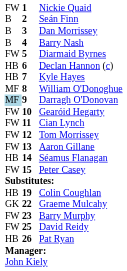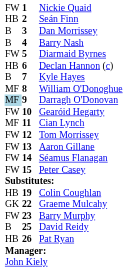 <table style="font-size:90%; margin:0.2em auto;" cellspacing="0" cellpadding="0">
 <tr>
 <th width="25"></th>
 <th width="25"></th>
 </tr>
 <tr>
 <td>FW</td>
 <td><strong>1</strong></td>
 <td><a href='#'>Nickie Quaid</a></td>
 </tr>
 <tr>
-<td>B</td>
+<td>HB</td>
 <td><strong>2</strong></td>
 <td><a href='#'>Seán Finn</a></td>
 </tr>
 <tr>
 <td>B</td>
 <td><strong>3</strong></td>
 <td><a href='#'>Dan Morrissey</a></td>
 </tr>
 <tr>
 <td>B</td>
 <td><strong>4</strong></td>
 <td><a href='#'>Barry Nash</a></td>
 </tr>
 <tr>
 <td>FW</td>
 <td><strong>5</strong></td>
 <td><a href='#'>Diarmaid Byrnes</a></td>
 </tr>
 <tr>
 <td>HB</td>
 <td><strong>6</strong></td>
 <td><a href='#'>Declan Hannon</a> (<a href='#'>c</a>)</td>
 <td></td>
 <td></td>
 </tr>
 <tr>
-<td>HB</td>
+<td>B</td>
 <td><strong>7</strong></td>
 <td><a href='#'>Kyle Hayes</a></td>
 </tr>
 <tr>
 <td>MF</td>
 <td><strong>8</strong></td>
 <td><a href='#'>William O'Donoghue</a></td>
 </tr>
 <tr>
 <td style="background: lightblue;">MF</td>
 <td><strong>9</strong></td>
 <td><a href='#'>Darragh O'Donovan</a></td>
 </tr>
 <tr>
 <td>FW</td>
 <td><strong>10</strong></td>
 <td><a href='#'>Gearóid Hegarty</a></td>
 <td></td>
 <td></td>
 </tr>
 <tr>
-<td>FW</td>
+<td>MF</td>
 <td><strong>11</strong></td>
 <td><a href='#'>Cian Lynch</a></td>
 </tr>
 <tr>
 <td>FW</td>
 <td><strong>12</strong></td>
 <td><a href='#'>Tom Morrissey</a></td>
 <td></td>
 <td></td>
 </tr>
 <tr>
 <td>FW</td>
 <td><strong>13</strong></td>
 <td><a href='#'>Aaron Gillane</a></td>
 </tr>
 <tr>
-<td>HB</td>
+<td>FW</td>
 <td><strong>14</strong></td>
 <td><a href='#'>Séamus Flanagan</a></td>
 </tr>
 <tr>
 <td>FW</td>
 <td><strong>15</strong></td>
 <td><a href='#'>Peter Casey</a></td>
 <td></td>
 <td></td>
 </tr>
 <tr>
 <td colspan=3><strong>Substitutes:</strong></td>
 </tr>
 <tr>
 <td>HB</td>
 <td><strong>19</strong></td>
 <td><a href='#'>Colin Coughlan</a></td>
 <td></td>
 <td></td>
 </tr>
 <tr>
 <td>GK</td>
 <td><strong>22</strong></td>
 <td><a href='#'>Graeme Mulcahy</a></td>
 <td></td>
 <td></td>
 </tr>
 <tr>
 <td>FW</td>
 <td><strong>23</strong></td>
 <td><a href='#'>Barry Murphy</a></td>
 <td></td>
 <td></td>
 </tr>
 <tr>
-<td>FW</td>
+<td>B</td>
 <td><strong>25</strong></td>
 <td><a href='#'>David Reidy</a></td>
 <td></td>
 <td></td>
 </tr>
 <tr>
 <td>HB</td>
 <td><strong>26</strong></td>
 <td><a href='#'>Pat Ryan</a></td>
 <td></td>
 <td></td>
 </tr>
 <tr>
 <td colspan=3><strong>Manager:</strong></td>
 </tr>
 <tr>
 <td colspan=4><a href='#'>John Kiely</a></td>
 </tr>
 </table>
